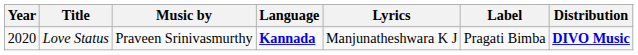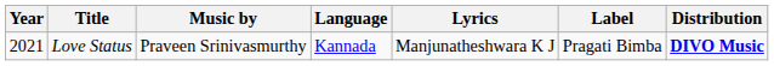 <table class="wikitable">
 <tr>
 <th>Year</th>
 <th>Title</th>
 <th>Music by</th>
 <th>Language</th>
 <th>Lyrics</th>
 <th>Label</th>
 <th>Distribution</th>
 </tr>
 <tr>
-<td>2020</td>
+<td>2021</td>
 <td><em>Love Status</em></td>
 <td>Praveen Srinivasmurthy</td>
-<td><strong><a href='#'>Kannada</a></strong></td>
+<td><a href='#'>Kannada</a></td>
 <td>Manjunatheshwara K J</td>
 <td>Pragati Bimba</td>
 <td><strong><a href='#'>DIVO Music</a></strong></td>
 </tr>
 </table>
